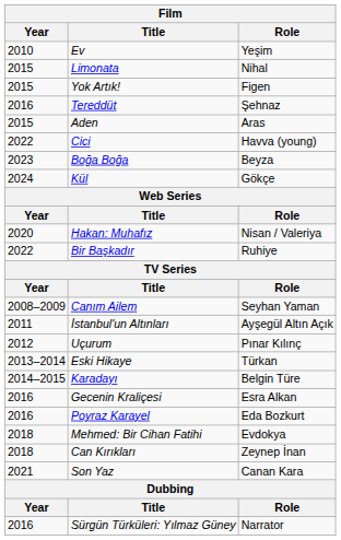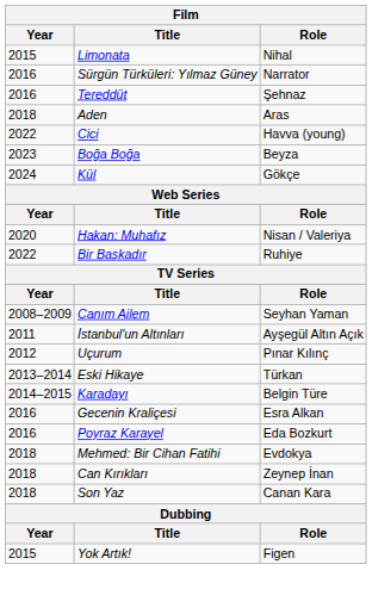 <table class="wikitable" style="font-size: 85%;">
 <tr>
 <th colspan="3">Film</th>
 </tr>
 <tr>
 <th>Year</th>
 <th>Title</th>
 <th>Role</th>
 </tr>
 <tr>
-<td>2010</td>
-<td><em>Ev</em></td>
-<td>Yeşim</td>
-</tr>
-<tr>
 <td>2015</td>
 <td><em><a href='#'>Limonata</a></em></td>
 <td>Nihal</td>
 </tr>
 <tr>
-<td>2015</td>
-<td><em>Yok Artık!</em></td>
-<td>Figen</td>
+<td>2016</td>
+<td><em>Sürgün Türküleri: Yılmaz Güney</em></td>
+<td>Narrator</td>
 </tr>
 <tr>
 <td>2016</td>
 <td><a href='#'><em>Tereddüt</em></a></td>
 <td>Şehnaz</td>
 </tr>
 <tr>
-<td>2015</td>
+<td>2018</td>
 <td><em>Aden</em></td>
 <td>Aras</td>
 </tr>
 <tr>
 <td>2022</td>
 <td><em><a href='#'>Cici</a></em></td>
 <td>Havva (young)</td>
 </tr>
 <tr>
 <td>2023</td>
 <td><em><a href='#'>Boğa Boğa</a></em></td>
 <td>Beyza</td>
 </tr>
 <tr>
 <td>2024</td>
 <td><em><a href='#'>Kül</a></em></td>
 <td>Gökçe</td>
 </tr>
 <tr>
 <th colspan="3">Web Series</th>
 </tr>
 <tr>
 <th>Year</th>
 <th>Title</th>
 <th>Role</th>
 </tr>
 <tr>
 <td>2020</td>
 <td><em><a href='#'>Hakan: Muhafız</a></em></td>
 <td>Nisan / Valeriya</td>
 </tr>
 <tr>
 <td>2022</td>
 <td><em><a href='#'>Bir Başkadır</a></em></td>
 <td>Ruhiye</td>
 </tr>
 <tr>
 <th colspan="3">TV Series</th>
 </tr>
 <tr>
 <th>Year</th>
 <th>Title</th>
 <th>Role</th>
 </tr>
 <tr>
 <td>2008–2009</td>
 <td><em><a href='#'>Canım Ailem</a></em></td>
 <td>Seyhan Yaman</td>
 </tr>
 <tr>
 <td>2011</td>
 <td><em>İstanbul'un Altınları</em></td>
 <td>Ayşegül Altın Açık</td>
 </tr>
 <tr>
 <td>2012</td>
 <td><em>Uçurum</em></td>
 <td>Pınar Kılınç</td>
 </tr>
 <tr>
 <td>2013–2014</td>
 <td><em>Eski Hikaye</em></td>
 <td>Türkan</td>
 </tr>
 <tr>
 <td>2014–2015</td>
 <td><em><a href='#'>Karadayı</a></em></td>
 <td>Belgin Türe</td>
 </tr>
 <tr>
 <td>2016</td>
 <td><em>Gecenin Kraliçesi</em></td>
 <td>Esra Alkan</td>
 </tr>
 <tr>
 <td>2016</td>
 <td><em><a href='#'>Poyraz Karayel</a></em></td>
 <td>Eda Bozkurt</td>
 </tr>
 <tr>
 <td>2018</td>
 <td><em>Mehmed: Bir Cihan Fatihi</em></td>
 <td>Evdokya</td>
 </tr>
 <tr>
 <td>2018</td>
 <td><em>Can Kırıkları</em></td>
 <td>Zeynep İnan</td>
 </tr>
 <tr>
-<td>2021</td>
+<td>2018</td>
 <td><em>Son Yaz</em></td>
 <td>Canan Kara</td>
 </tr>
 <tr>
 <th colspan="3">Dubbing</th>
 </tr>
 <tr>
 <th>Year</th>
 <th>Title</th>
 <th>Role</th>
 </tr>
 <tr>
-<td>2016</td>
-<td><em>Sürgün Türküleri: Yılmaz Güney</em></td>
-<td>Narrator</td>
+<td>2015</td>
+<td><em>Yok Artık!</em></td>
+<td>Figen</td>
 </tr>
 </table>
